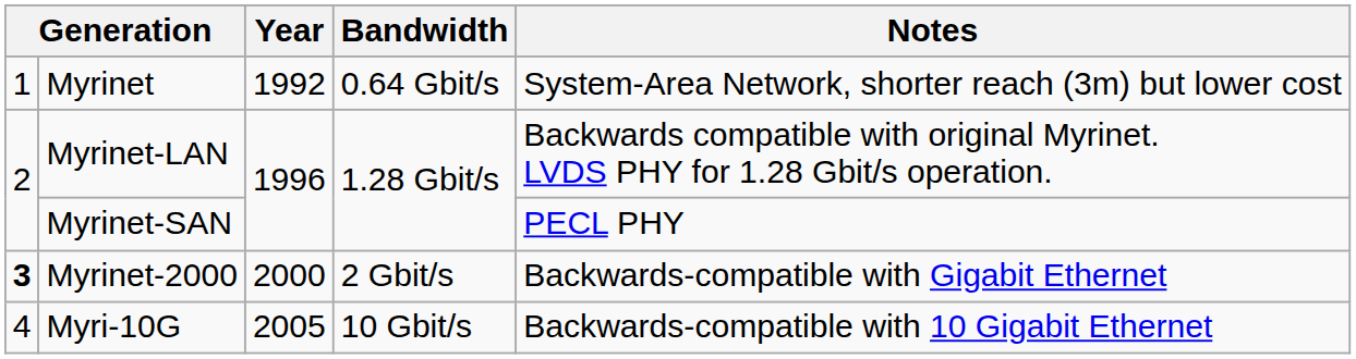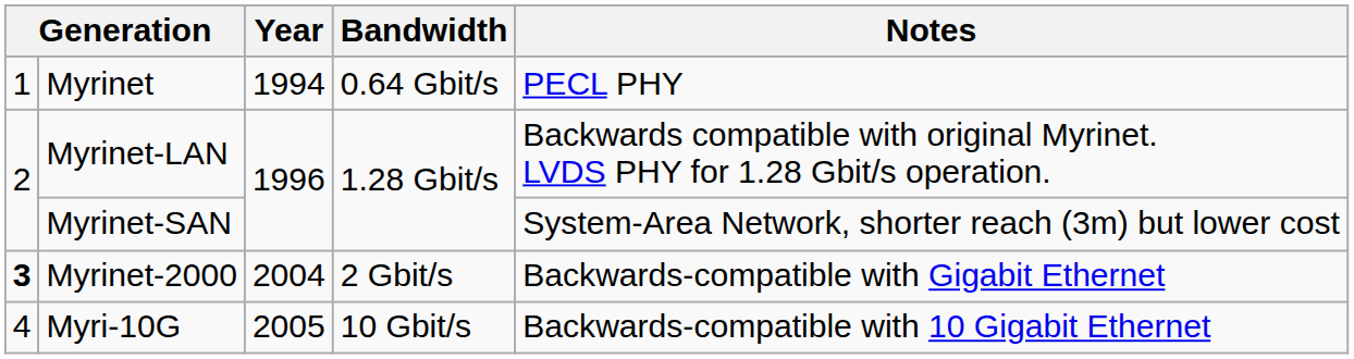 <table class="wikitable">
 <tr>
 <th colspan="2">Generation</th>
 <th>Year</th>
 <th>Bandwidth</th>
 <th>Notes</th>
 </tr>
 <tr>
 <td>1</td>
 <td>Myrinet</td>
-<td>1992</td>
+<td>1994</td>
 <td>0.64 Gbit/s</td>
-<td>System-Area Network, shorter reach (3m) but lower cost</td>
+<td><a href='#'>PECL</a> PHY</td>
 </tr>
 <tr>
 <td rowspan="2">2</td>
 <td>Myrinet-LAN</td>
 <td rowspan="2">1996</td>
 <td rowspan="2">1.28 Gbit/s</td>
 <td>Backwards compatible with original Myrinet.<br><a href='#'>LVDS</a> PHY for 1.28 Gbit/s operation.</td>
 </tr>
 <tr>
 <td>Myrinet-SAN</td>
-<td><a href='#'>PECL</a> PHY</td>
+<td>System-Area Network, shorter reach (3m) but lower cost</td>
 </tr>
 <tr>
 <td><strong>3</strong></td>
 <td>Myrinet-2000</td>
-<td>2000</td>
+<td>2004</td>
 <td>2 Gbit/s</td>
 <td>Backwards-compatible with <a href='#'>Gigabit Ethernet</a></td>
 </tr>
 <tr>
 <td>4</td>
 <td>Myri-10G</td>
 <td>2005</td>
 <td>10 Gbit/s</td>
 <td>Backwards-compatible with <a href='#'>10 Gigabit Ethernet</a></td>
 </tr>
 </table>
